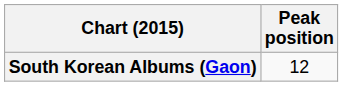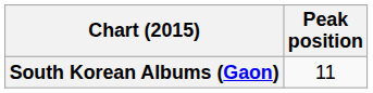 <table class="wikitable plainrowheaders">
 <tr>
 <th scope="col">Chart (2015)</th>
 <th scope="col">Peak<br>position</th>
 </tr>
 <tr>
 <th scope="row">South Korean Albums (<a href='#'>Gaon</a>)</th>
-<td style="text-align:center">12</td>
+<td style="text-align:center">11</td>
 </tr>
 </table>
